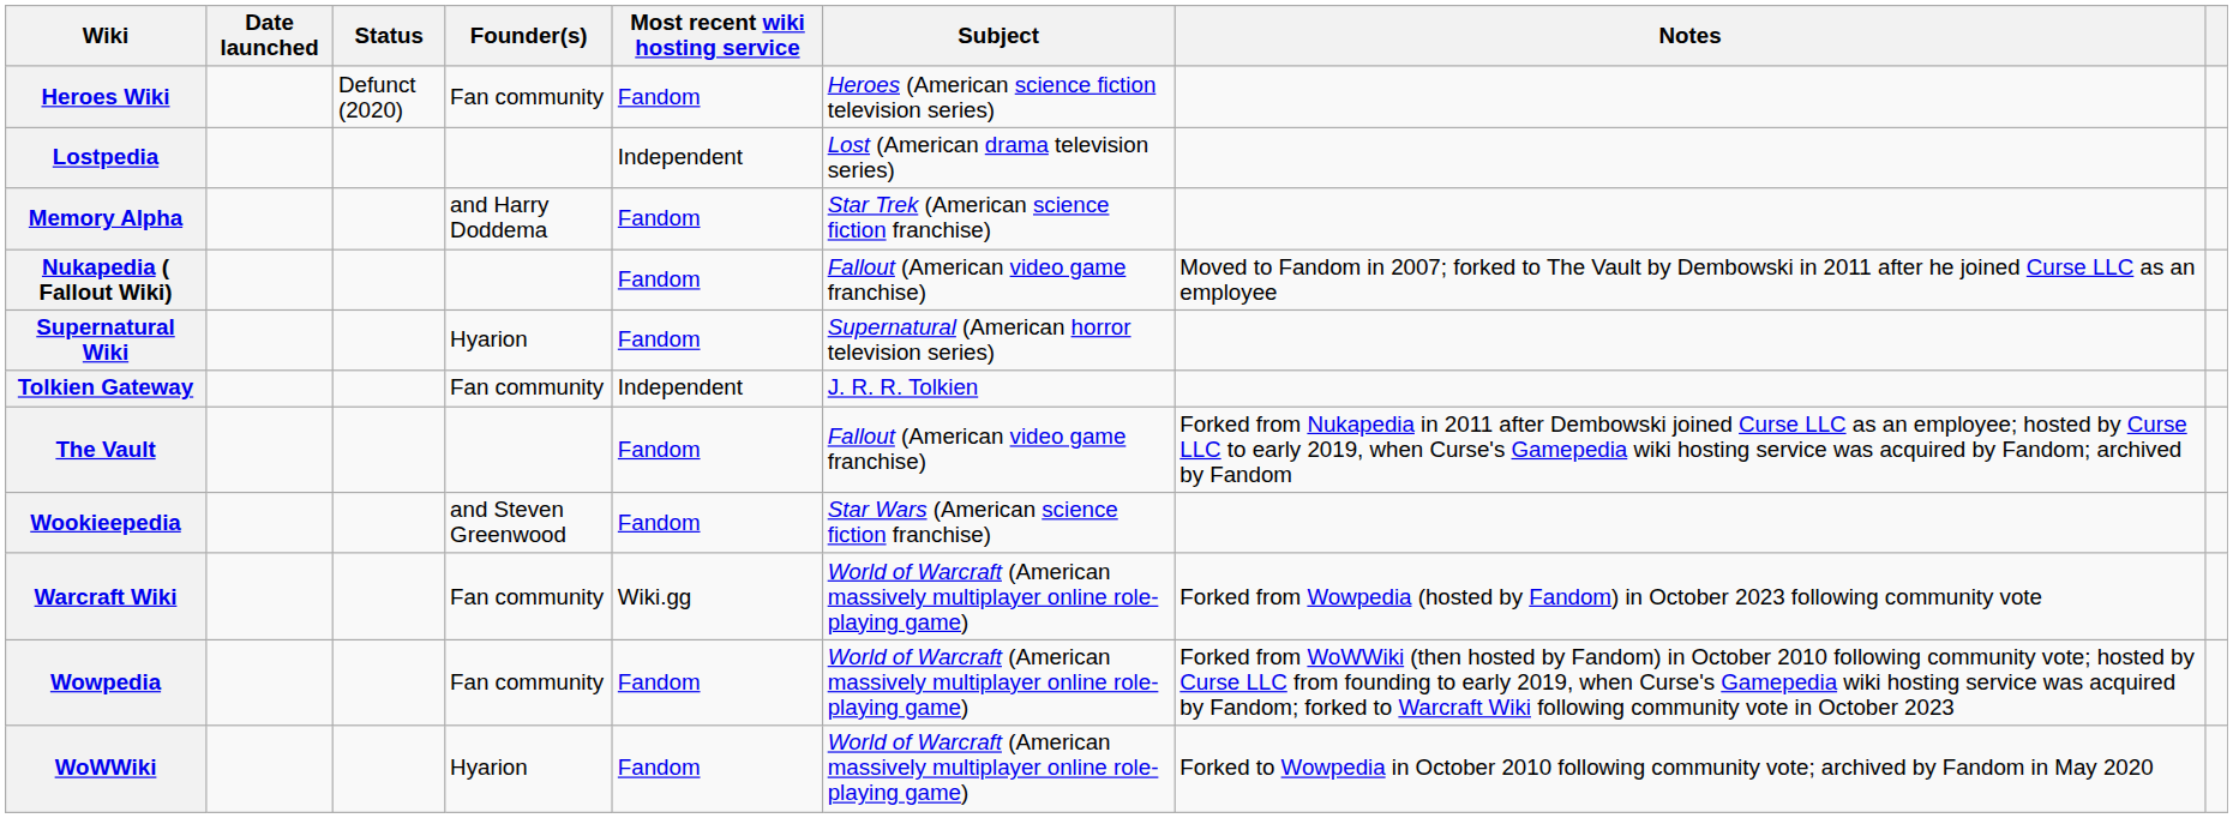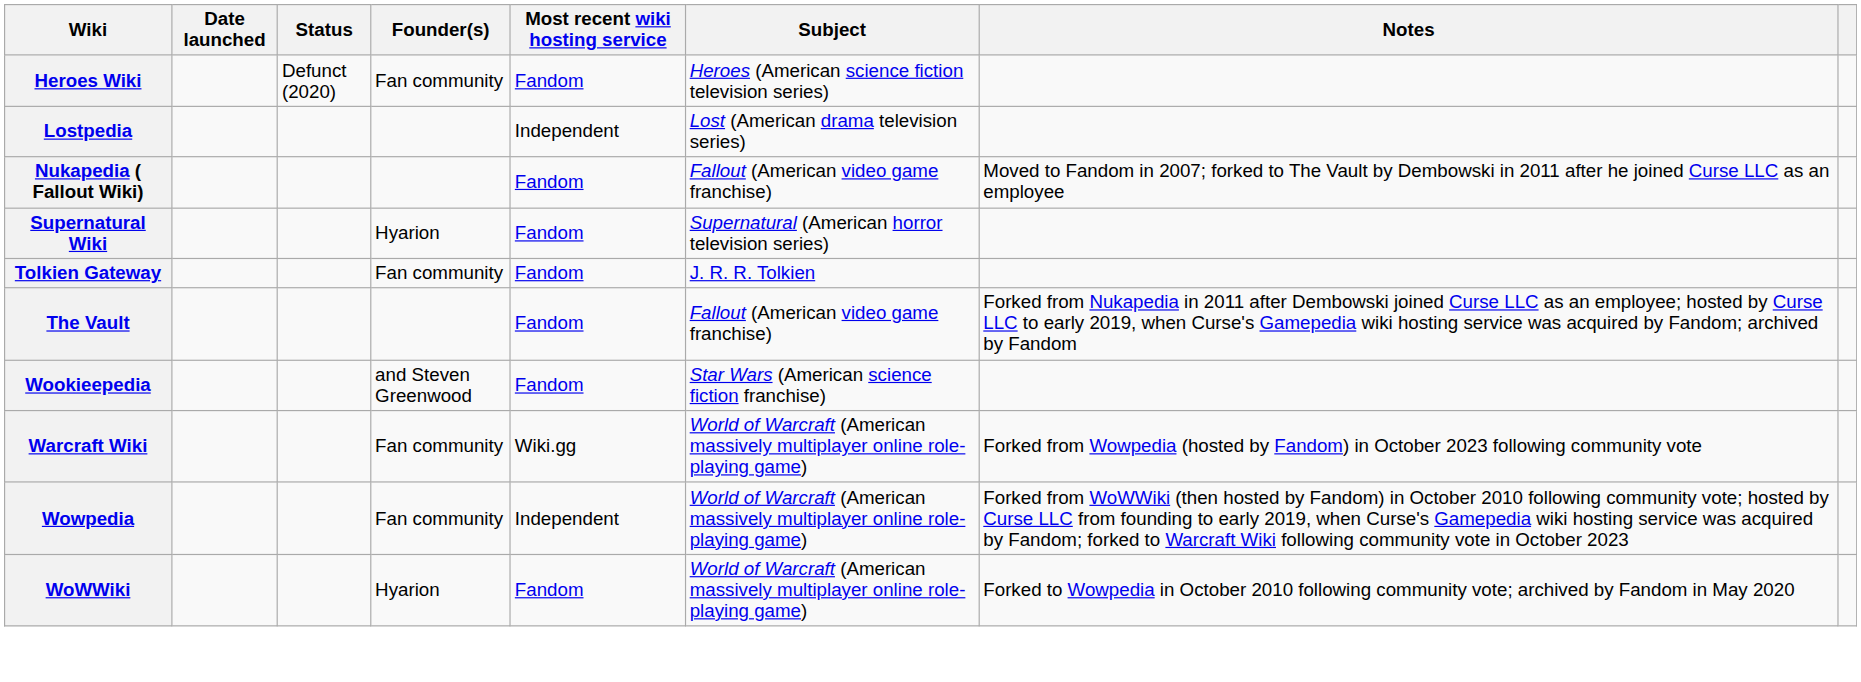 <table class="wikitable sortable" width=100%>
 <tr>
 <th scope="col">Wiki</th>
 <th scope="col">Date launched</th>
 <th scope="col">Status</th>
 <th scope="col">Founder(s)</th>
 <th scope="col">Most recent <a href='#'>wiki hosting service</a></th>
 <th scope="col">Subject</th>
 <th scope="col" class="unsortable">Notes</th>
 <th scope="col" width=1% class="unsortable"></th>
 </tr>
 <tr>
 <th scope="row"><a href='#'>Heroes Wiki</a></th>
 <td></td>
 <td>Defunct (2020)</td>
 <td>Fan community</td>
 <td><a href='#'>Fandom</a></td>
 <td><em><a href='#'>Heroes</a></em> (American <a href='#'>science fiction</a> television series)</td>
 <td></td>
 <td></td>
 </tr>
 <tr>
 <th scope="row"><a href='#'>Lostpedia</a></th>
 <td></td>
 <td></td>
 <td></td>
 <td>Independent</td>
 <td><em><a href='#'>Lost</a></em> (American <a href='#'>drama</a> television series)</td>
 <td></td>
 <td></td>
 </tr>
 <tr>
-<th scope="row"><a href='#'>Memory Alpha</a></th>
-<td></td>
-<td></td>
-<td> and Harry Doddema</td>
-<td><a href='#'>Fandom</a></td>
-<td><em><a href='#'>Star Trek</a></em> (American <a href='#'>science fiction</a> franchise)</td>
-<td></td>
-<td></td>
-</tr>
-<tr>
 <th scope="row"><a href='#'>Nukapedia</a> ( Fallout Wiki)</th>
 <td></td>
 <td></td>
 <td></td>
 <td><a href='#'>Fandom</a></td>
 <td><em><a href='#'>Fallout</a></em> (American <a href='#'>video game</a> franchise)</td>
 <td>Moved to Fandom in 2007; forked to The Vault by Dembowski in 2011 after he joined <a href='#'>Curse LLC</a> as an employee</td>
 <td></td>
 </tr>
 <tr>
 <th scope="row"><a href='#'>Supernatural Wiki</a></th>
 <td></td>
 <td></td>
 <td>Hyarion</td>
 <td><a href='#'>Fandom</a></td>
 <td><em><a href='#'>Supernatural</a></em> (American <a href='#'>horror</a> television series)</td>
 <td></td>
 <td></td>
 </tr>
 <tr>
 <th scope="row"><a href='#'>Tolkien Gateway</a></th>
 <td></td>
 <td></td>
 <td>Fan community</td>
-<td>Independent</td>
+<td><a href='#'>Fandom</a></td>
 <td><a href='#'>J. R. R. Tolkien</a></td>
 <td></td>
 <td></td>
 </tr>
 <tr>
 <th scope="row" data-sort-value="Vault, The"><a href='#'>The Vault</a></th>
 <td></td>
 <td></td>
 <td></td>
 <td><a href='#'>Fandom</a></td>
 <td><em><a href='#'>Fallout</a></em> (American <a href='#'>video game</a> franchise)</td>
 <td>Forked from <a href='#'>Nukapedia</a> in 2011 after Dembowski joined <a href='#'>Curse LLC</a> as an employee; hosted by <a href='#'>Curse LLC</a> to early 2019, when Curse's <a href='#'>Gamepedia</a> wiki hosting service was acquired by Fandom; archived by Fandom</td>
 <td></td>
 </tr>
 <tr>
 <th scope="row"><a href='#'>Wookieepedia</a></th>
 <td></td>
 <td></td>
 <td> and Steven Greenwood</td>
 <td><a href='#'>Fandom</a></td>
 <td><em><a href='#'>Star Wars</a></em> (American <a href='#'>science fiction</a> franchise)</td>
 <td></td>
 <td></td>
 </tr>
 <tr>
 <th scope="row"><a href='#'>Warcraft Wiki</a></th>
 <td></td>
 <td></td>
 <td>Fan community</td>
 <td>Wiki.gg</td>
 <td><em><a href='#'>World of Warcraft</a></em> (American <a href='#'>massively multiplayer online role-playing game</a>)</td>
 <td>Forked from <a href='#'>Wowpedia</a> (hosted by <a href='#'>Fandom</a>) in October 2023 following community vote</td>
 <td></td>
 </tr>
 <tr>
 <th scope="row"><a href='#'>Wowpedia</a></th>
 <td></td>
 <td></td>
 <td>Fan community</td>
-<td><a href='#'>Fandom</a></td>
+<td>Independent</td>
 <td><em><a href='#'>World of Warcraft</a></em> (American <a href='#'>massively multiplayer online role-playing game</a>)</td>
 <td>Forked from <a href='#'>WoWWiki</a> (then hosted by Fandom) in October 2010 following community vote; hosted by <a href='#'>Curse LLC</a> from founding to early 2019, when Curse's <a href='#'>Gamepedia</a> wiki hosting service was acquired by Fandom; forked to <a href='#'>Warcraft Wiki</a> following community vote in October 2023</td>
 <td></td>
 </tr>
 <tr>
 <th scope="row"><a href='#'>WoWWiki</a></th>
 <td></td>
 <td></td>
 <td>Hyarion</td>
 <td><a href='#'>Fandom</a></td>
 <td><em><a href='#'>World of Warcraft</a></em> (American <a href='#'>massively multiplayer online role-playing game</a>)</td>
 <td>Forked to <a href='#'>Wowpedia</a> in October 2010 following community vote; archived by Fandom in May 2020</td>
 <td></td>
 </tr>
 </table>
